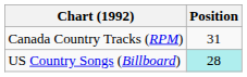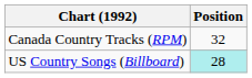 <table class="wikitable sortable">
 <tr>
 <th scope="col">Chart (1992)</th>
 <th scope="col">Position</th>
 </tr>
 <tr>
 <td>Canada Country Tracks (<em><a href='#'>RPM</a></em>)</td>
-<td align="center">31</td>
+<td align="center">32</td>
 </tr>
 <tr>
 <td>US <a href='#'>Country Songs</a> (<em><a href='#'>Billboard</a></em>)</td>
 <td align="center" style="background: paleturquoise;">28</td>
 </tr>
 </table>
